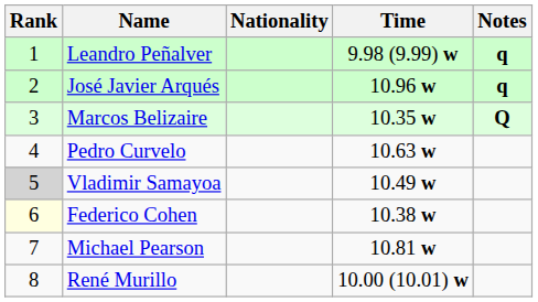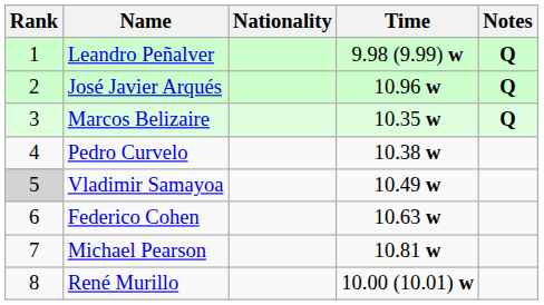 <table class="wikitable sortable" style="text-align:center">
 <tr>
 <th>Rank</th>
 <th>Name</th>
 <th>Nationality</th>
 <th>Time</th>
 <th>Notes</th>
 </tr>
 <tr bgcolor=ccffcc>
 <td align=center>1</td>
 <td align=left><a href='#'>Leandro Peñalver</a></td>
 <td align=left></td>
 <td>9.98 (9.99) <strong>w</strong></td>
-<td><strong>q</strong></td>
+<td><strong>Q</strong></td>
 </tr>
 <tr bgcolor=ccffcc>
 <td align=center>2</td>
 <td align=left><a href='#'>José Javier Arqués</a></td>
 <td align=left></td>
 <td>10.96 <strong>w</strong></td>
-<td><strong>q</strong></td>
+<td><strong>Q</strong></td>
 </tr>
 <tr bgcolor=ddffdd>
 <td align=center>3</td>
 <td align=left><a href='#'>Marcos Belizaire</a></td>
 <td align=left></td>
 <td>10.35 <strong>w</strong></td>
 <td><strong>Q</strong></td>
 </tr>
 <tr>
 <td align=center>4</td>
 <td align=left><a href='#'>Pedro Curvelo</a></td>
 <td align=left></td>
-<td>10.63 <strong>w</strong></td>
+<td>10.38 <strong>w</strong></td>
 <td></td>
 </tr>
 <tr>
 <td align=center style="background: lightgrey;">5</td>
 <td align=left><a href='#'>Vladimir Samayoa</a></td>
 <td align=left></td>
 <td>10.49 <strong>w</strong></td>
 <td></td>
 </tr>
 <tr>
-<td align=center style="background: lightyellow;">6</td>
+<td align=center>6</td>
 <td align=left><a href='#'>Federico Cohen</a></td>
 <td align=left></td>
-<td>10.38 <strong>w</strong></td>
+<td>10.63 <strong>w</strong></td>
 <td></td>
 </tr>
 <tr>
 <td align=center>7</td>
 <td align=left><a href='#'>Michael Pearson</a></td>
 <td align=left></td>
 <td>10.81 <strong>w</strong></td>
 <td></td>
 </tr>
 <tr>
 <td align=center>8</td>
 <td align=left><a href='#'>René Murillo</a></td>
 <td align=left></td>
 <td>10.00 (10.01) <strong>w</strong></td>
 <td></td>
 </tr>
 </table>
